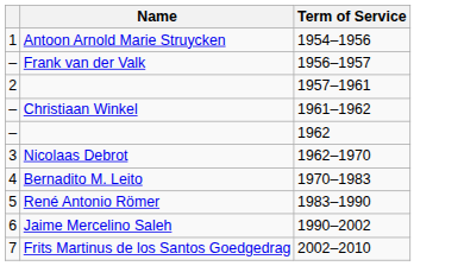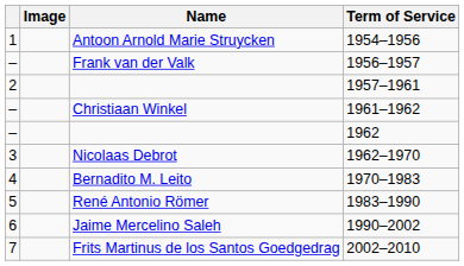 <table class="wikitable">
 <tr>
 <th></th>
+<th>Image</th>
 <th>Name</th>
 <th>Term of Service</th>
 </tr>
 <tr>
 <td>1</td>
+<td></td>
 <td><a href='#'>Antoon Arnold Marie Struycken</a></td>
 <td>1954–1956</td>
 </tr>
 <tr>
 <td>–</td>
+<td></td>
 <td><a href='#'>Frank van der Valk</a></td>
 <td>1956–1957</td>
 </tr>
 <tr>
 <td>2</td>
 <td></td>
+<td></td>
 <td>1957–1961</td>
 </tr>
 <tr>
 <td>–</td>
+<td></td>
 <td><a href='#'>Christiaan Winkel</a></td>
 <td>1961–1962</td>
 </tr>
 <tr>
 <td>–</td>
 <td></td>
+<td></td>
 <td>1962</td>
 </tr>
 <tr>
 <td>3</td>
+<td></td>
 <td><a href='#'>Nicolaas Debrot</a></td>
 <td>1962–1970</td>
 </tr>
 <tr>
 <td>4</td>
+<td></td>
 <td><a href='#'>Bernadito M. Leito</a></td>
 <td>1970–1983</td>
 </tr>
 <tr>
 <td>5</td>
+<td></td>
 <td><a href='#'>René Antonio Römer</a></td>
 <td>1983–1990</td>
 </tr>
 <tr>
 <td>6</td>
+<td></td>
 <td><a href='#'>Jaime Mercelino Saleh</a></td>
 <td>1990–2002</td>
 </tr>
 <tr>
 <td>7</td>
+<td></td>
 <td><a href='#'>Frits Martinus de los Santos Goedgedrag</a></td>
 <td>2002–2010</td>
 </tr>
 </table>
